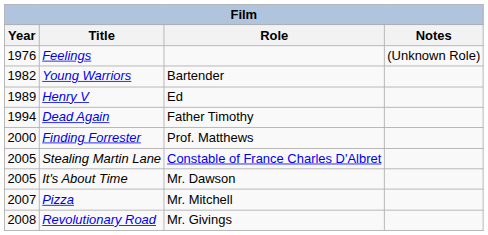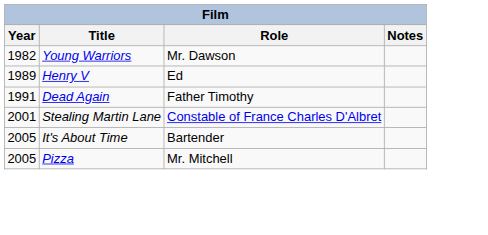 <table class="wikitable">
 <tr>
 <th colspan="4" style="background: LightSteelBlue;">Film</th>
 </tr>
 <tr>
 <th>Year</th>
 <th>Title</th>
 <th>Role</th>
 <th>Notes</th>
 </tr>
 <tr>
-<td>1976</td>
-<td><em><a href='#'>Feelings</a></em></td>
-<td></td>
-<td>(Unknown Role)</td>
-</tr>
-<tr>
 <td>1982</td>
 <td><em><a href='#'>Young Warriors</a></em></td>
-<td>Bartender</td>
+<td>Mr. Dawson</td>
 <td></td>
 </tr>
 <tr>
 <td>1989</td>
 <td><em><a href='#'>Henry V</a></em></td>
 <td>Ed</td>
 <td></td>
 </tr>
 <tr>
-<td>1994</td>
+<td>1991</td>
 <td><em><a href='#'>Dead Again</a></em></td>
 <td>Father Timothy</td>
 <td></td>
 </tr>
 <tr>
-<td>2000</td>
-<td><em><a href='#'>Finding Forrester</a></em></td>
-<td>Prof. Matthews</td>
-<td></td>
-</tr>
-<tr>
-<td>2005</td>
+<td>2001</td>
 <td><em>Stealing Martin Lane</em></td>
 <td><a href='#'>Constable of France Charles D'Albret</a></td>
 <td></td>
 </tr>
 <tr>
 <td>2005</td>
 <td><em>It's About Time</em></td>
-<td>Mr. Dawson</td>
+<td>Bartender</td>
 <td></td>
 </tr>
 <tr>
-<td>2007</td>
+<td>2005</td>
 <td><em><a href='#'>Pizza</a></em></td>
 <td>Mr. Mitchell</td>
 <td></td>
 </tr>
-<tr>
-<td>2008</td>
-<td><em><a href='#'>Revolutionary Road</a></em></td>
-<td>Mr. Givings</td>
-<td></td>
-</tr>
 </table>
